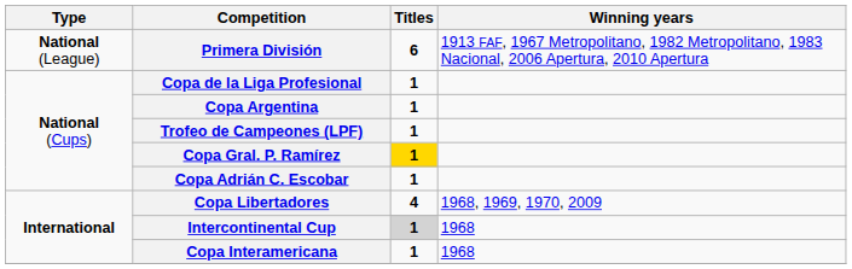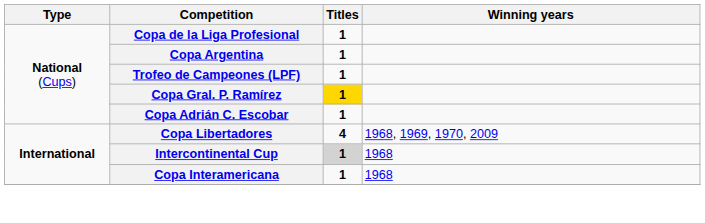 <table class="wikitable plainrowheaders" style="font-size:95%; text-align:center;">
 <tr>
 <th width=120px>Type</th>
 <th width=250px>Competition</th>
 <th>Titles</th>
 <th width=400px>Winning years</th>
-</tr>
-<tr>
-<td><strong>National</strong><br>(League)</td>
-<th scope=col><a href='#'>Primera División</a></th>
-<td><strong>6</strong></td>
-<td align="left"><a href='#'>1913 <small>FAF</small></a>, <a href='#'>1967 Metropolitano</a>, <a href='#'>1982 Metropolitano</a>, <a href='#'>1983 Nacional</a>, <a href='#'>2006 Apertura</a>, <a href='#'>2010 Apertura</a></td>
 </tr>
 <tr>
 <td rowspan="5"><strong>National</strong><br>(<a href='#'>Cups</a>)</td>
 <th scope="col"><a href='#'>Copa de la Liga Profesional</a></th>
 <td><strong>1</strong></td>
 <td></td>
 </tr>
 <tr>
 <th scope="col"><a href='#'>Copa Argentina</a></th>
 <td><strong>1</strong></td>
 <td></td>
 </tr>
 <tr>
 <th scope="col"><a href='#'>Trofeo de Campeones (LPF)</a></th>
 <td><strong>1</strong></td>
 <td></td>
 </tr>
 <tr>
 <th scope="col"><a href='#'>Copa Gral. P. Ramírez</a></th>
 <td bgcolor="gold"><strong>1</strong></td>
 <td></td>
 </tr>
 <tr>
 <th scope="col"><a href='#'>Copa Adrián C. Escobar</a></th>
 <td><strong>1</strong></td>
 <td></td>
 </tr>
 <tr>
 <td rowspan="3"><strong>International</strong></td>
 <th scope="col"><a href='#'>Copa Libertadores</a></th>
 <td><strong>4</strong></td>
 <td align="left"><a href='#'>1968</a>, <a href='#'>1969</a>, <a href='#'>1970</a>, <a href='#'>2009</a></td>
 </tr>
 <tr>
 <th scope="col"><a href='#'>Intercontinental Cup</a></th>
 <td style="background: lightgrey;"><strong>1</strong></td>
 <td align="left"><a href='#'>1968</a></td>
 </tr>
 <tr>
 <th scope="col"><a href='#'>Copa Interamericana</a></th>
 <td><strong>1</strong></td>
 <td align="left"><a href='#'>1968</a></td>
 </tr>
 <tr>
 </tr>
 </table>
